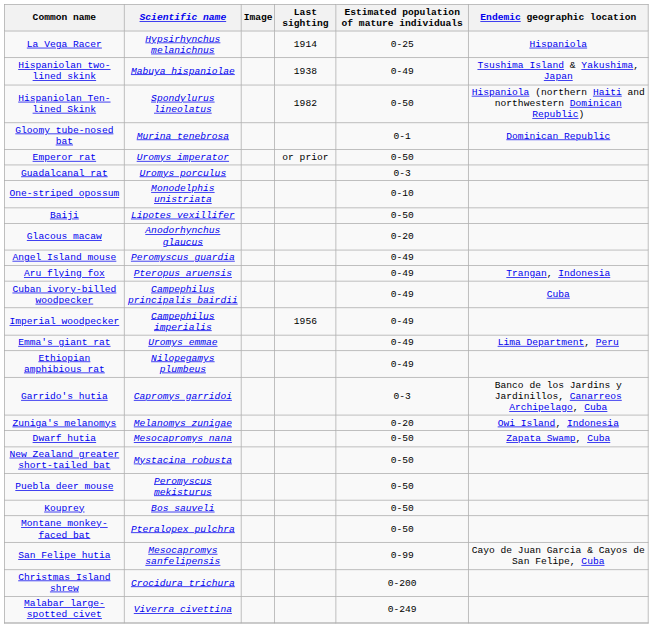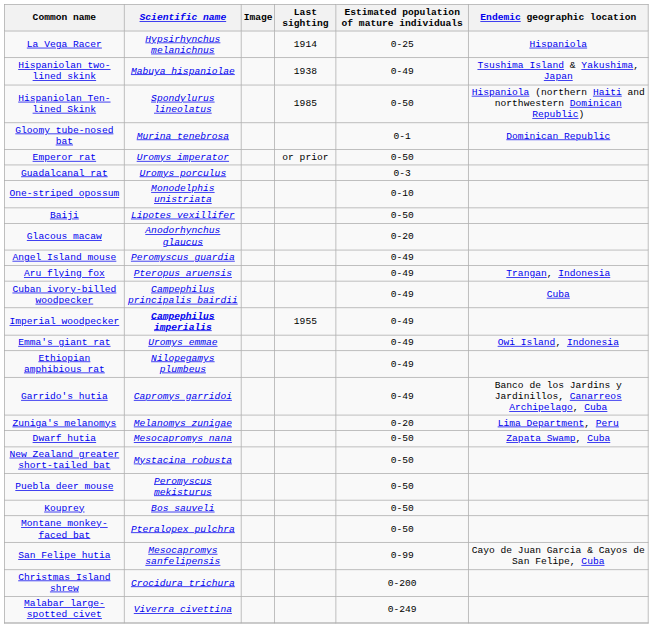 <table class="wikitable sortable sticky-header" style="text-align:center">
 <tr>
 <th>Common name</th>
 <th><em><a href='#'>Scientific name</a></em></th>
 <th>Image</th>
 <th>Last sighting</th>
 <th>Estimated population of mature individuals</th>
 <th><a href='#'>Endemic</a> geographic location</th>
 </tr>
 <tr>
 <td><a href='#'>La Vega Racer</a></td>
 <td><em><a href='#'>Hypsirhynchus melanichnus</a></em></td>
 <td></td>
 <td>1914</td>
 <td>0-25</td>
 <td><a href='#'>Hispaniola</a></td>
 </tr>
 <tr>
 <td><a href='#'>Hispaniolan two-lined skink</a></td>
 <td><em><a href='#'>Mabuya hispaniolae</a></em></td>
 <td></td>
 <td>1938</td>
 <td data-sort-value="49">0-49</td>
 <td><a href='#'>Tsushima Island</a> & <a href='#'>Yakushima</a>, <a href='#'>Japan</a></td>
 </tr>
 <tr>
 <td><a href='#'>Hispaniolan Ten-lined Skink</a></td>
 <td><em><a href='#'>Spondylurus lineolatus</a></em></td>
 <td></td>
-<td>1982</td>
+<td>1985</td>
 <td>0-50</td>
 <td><a href='#'>Hispaniola</a> (northern <a href='#'>Haiti</a> and northwestern <a href='#'>Dominican Republic</a>)</td>
 </tr>
 <tr>
 <td><a href='#'>Gloomy tube-nosed bat</a></td>
 <td><em><a href='#'>Murina tenebrosa</a></em></td>
 <td></td>
 <td></td>
 <td data-sort-value="1">0-1</td>
 <td><a href='#'>Dominican Republic</a></td>
 </tr>
 <tr>
 <td><a href='#'>Emperor rat</a></td>
 <td><em><a href='#'>Uromys imperator</a></em></td>
 <td></td>
 <td> or prior</td>
 <td data-sort-value="50">0-50</td>
 <td></td>
 </tr>
 <tr>
 <td><a href='#'>Guadalcanal rat</a></td>
 <td><em><a href='#'>Uromys porculus</a></em></td>
 <td></td>
 <td></td>
 <td data-sort-value="3">0-3</td>
 <td></td>
 </tr>
 <tr>
 <td><a href='#'>One-striped opossum</a></td>
 <td><em><a href='#'>Monodelphis unistriata</a></em></td>
 <td></td>
 <td></td>
 <td data-sort-value="10">0-10</td>
 <td></td>
 </tr>
 <tr>
 <td><a href='#'>Baiji</a></td>
 <td><em><a href='#'>Lipotes vexillifer</a></em></td>
 <td></td>
 <td></td>
 <td data-sort-value="50">0-50</td>
 <td></td>
 </tr>
 <tr>
 <td><a href='#'>Glacous macaw</a></td>
 <td><em><a href='#'>Anodorhynchus glaucus</a></em></td>
 <td></td>
 <td></td>
 <td data-sort-value="20">0-20</td>
 <td></td>
 </tr>
 <tr>
 <td><a href='#'>Angel Island mouse</a></td>
 <td><em><a href='#'>Peromyscus guardia</a></em></td>
 <td></td>
 <td></td>
 <td data-sort-value="49">0-49</td>
 <td></td>
 </tr>
 <tr>
 <td><a href='#'>Aru flying fox</a></td>
 <td><em><a href='#'>Pteropus aruensis</a></em></td>
 <td></td>
 <td></td>
 <td data-sort-value="49">0-49</td>
 <td><a href='#'>Trangan</a>, <a href='#'>Indonesia</a></td>
 </tr>
 <tr>
 <td><a href='#'>Cuban ivory-billed woodpecker</a></td>
 <td><em><a href='#'>Campephilus principalis bairdii</a></em></td>
 <td></td>
 <td></td>
 <td data-sort-value="49">0-49</td>
 <td><a href='#'>Cuba</a></td>
 </tr>
 <tr>
 <td><a href='#'>Imperial woodpecker</a></td>
-<td><em><a href='#'>Campephilus imperialis</a></em></td>
+<td><strong><em><a href='#'>Campephilus imperialis</a></em></strong></td>
 <td></td>
-<td>1956</td>
+<td>1955</td>
 <td>0-49</td>
 <td></td>
 </tr>
 <tr>
 <td><a href='#'>Emma's giant rat</a></td>
 <td><em><a href='#'>Uromys emmae</a></em></td>
 <td></td>
 <td></td>
 <td data-sort-value="49">0-49</td>
-<td><a href='#'>Lima Department</a>, <a href='#'>Peru</a></td>
+<td><a href='#'>Owi Island</a>, <a href='#'>Indonesia</a></td>
 </tr>
 <tr>
 <td><a href='#'>Ethiopian amphibious rat</a></td>
 <td><em><a href='#'>Nilopegamys plumbeus</a></em></td>
 <td></td>
 <td></td>
 <td data-sort-value="49">0-49</td>
 <td></td>
 </tr>
 <tr>
 <td><a href='#'>Garrido's hutia</a></td>
 <td><em><a href='#'>Capromys garridoi</a></em></td>
 <td></td>
 <td></td>
-<td data-sort-value="3">0-3</td>
+<td data-sort-value="49">0-49</td>
 <td>Banco de los Jardins y Jardinillos, <a href='#'>Canarreos Archipelago</a>, <a href='#'>Cuba</a></td>
 </tr>
 <tr>
 <td><a href='#'>Zuniga's melanomys</a></td>
 <td><em><a href='#'>Melanomys zunigae</a></em></td>
 <td></td>
 <td></td>
 <td data-sort-value="20">0-20</td>
-<td><a href='#'>Owi Island</a>, <a href='#'>Indonesia</a></td>
+<td><a href='#'>Lima Department</a>, <a href='#'>Peru</a></td>
 </tr>
 <tr>
 <td><a href='#'>Dwarf hutia</a></td>
 <td><em><a href='#'>Mesocapromys nana</a></em></td>
 <td></td>
 <td></td>
 <td data-sort-value="50">0-50</td>
 <td><a href='#'>Zapata Swamp</a>, <a href='#'>Cuba</a></td>
 </tr>
 <tr>
 <td><a href='#'>New Zealand greater short-tailed bat</a></td>
 <td><em><a href='#'>Mystacina robusta</a></em></td>
 <td></td>
 <td></td>
 <td data-sort-value="50">0-50</td>
 <td></td>
 </tr>
 <tr>
 <td><a href='#'>Puebla deer mouse</a></td>
 <td><em><a href='#'>Peromyscus mekisturus</a></em></td>
 <td></td>
 <td></td>
 <td data-sort-value="50">0-50</td>
 <td></td>
 </tr>
 <tr>
 <td><a href='#'>Kouprey</a></td>
 <td><em><a href='#'>Bos sauveli</a></em></td>
 <td></td>
 <td></td>
 <td data-sort-value="50">0-50</td>
 <td></td>
 </tr>
 <tr>
 <td><a href='#'>Montane monkey-faced bat</a></td>
 <td><em><a href='#'>Pteralopex pulchra</a></em></td>
 <td></td>
 <td></td>
 <td data-sort-value="50">0-50</td>
 <td></td>
 </tr>
 <tr>
 <td><a href='#'>San Felipe hutia</a></td>
 <td><em><a href='#'>Mesocapromys sanfelipensis</a></em></td>
 <td></td>
 <td></td>
 <td data-sort-value="99">0-99</td>
 <td>Cayo de Juan Garcia & Cayos de San Felipe, <a href='#'>Cuba</a></td>
 </tr>
 <tr>
 <td><a href='#'>Christmas Island shrew</a></td>
 <td><em><a href='#'>Crocidura trichura</a></em></td>
 <td></td>
 <td></td>
 <td data-sort-value="200">0-200</td>
 <td></td>
 </tr>
 <tr>
 <td><a href='#'>Malabar large-spotted civet</a></td>
 <td><em><a href='#'>Viverra civettina</a></em></td>
 <td></td>
 <td></td>
 <td data-sort-value="249">0-249</td>
 <td></td>
 </tr>
 <tr>
 </tr>
 </table>
